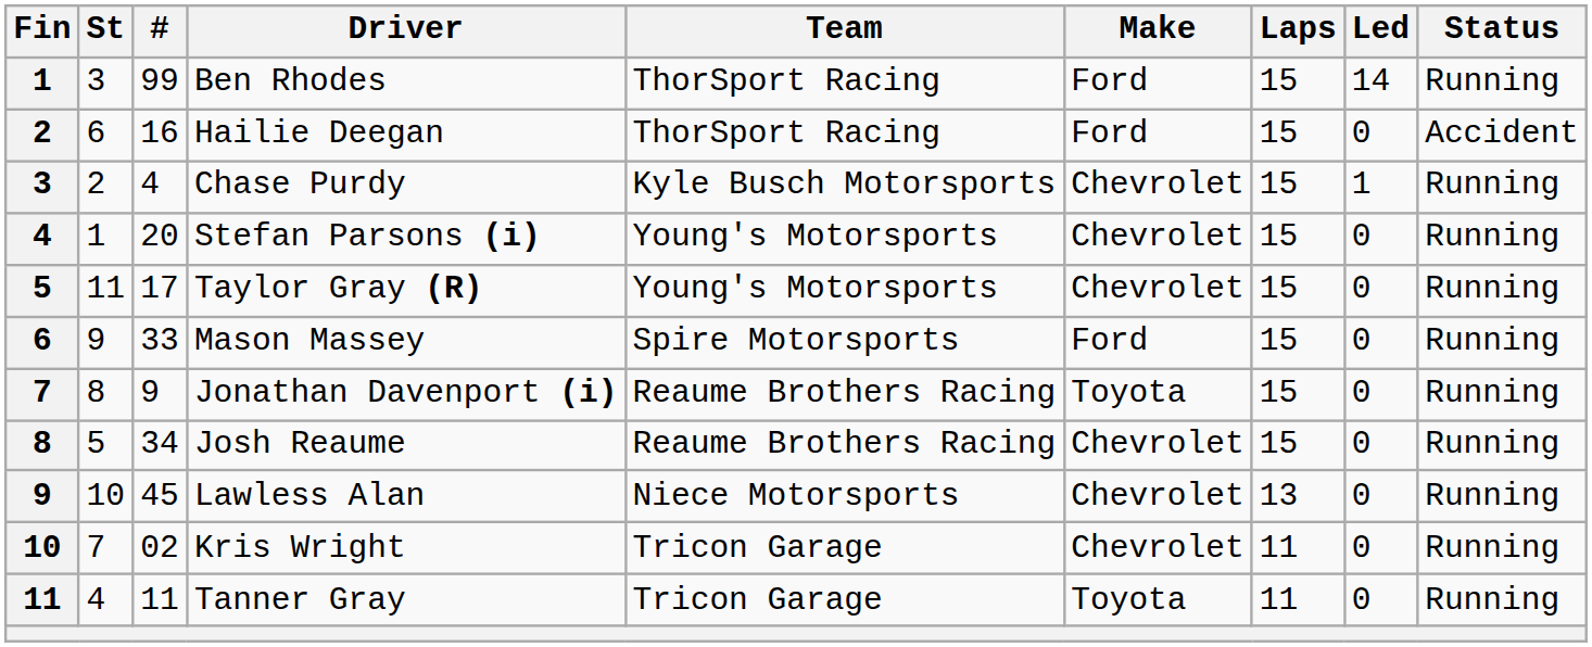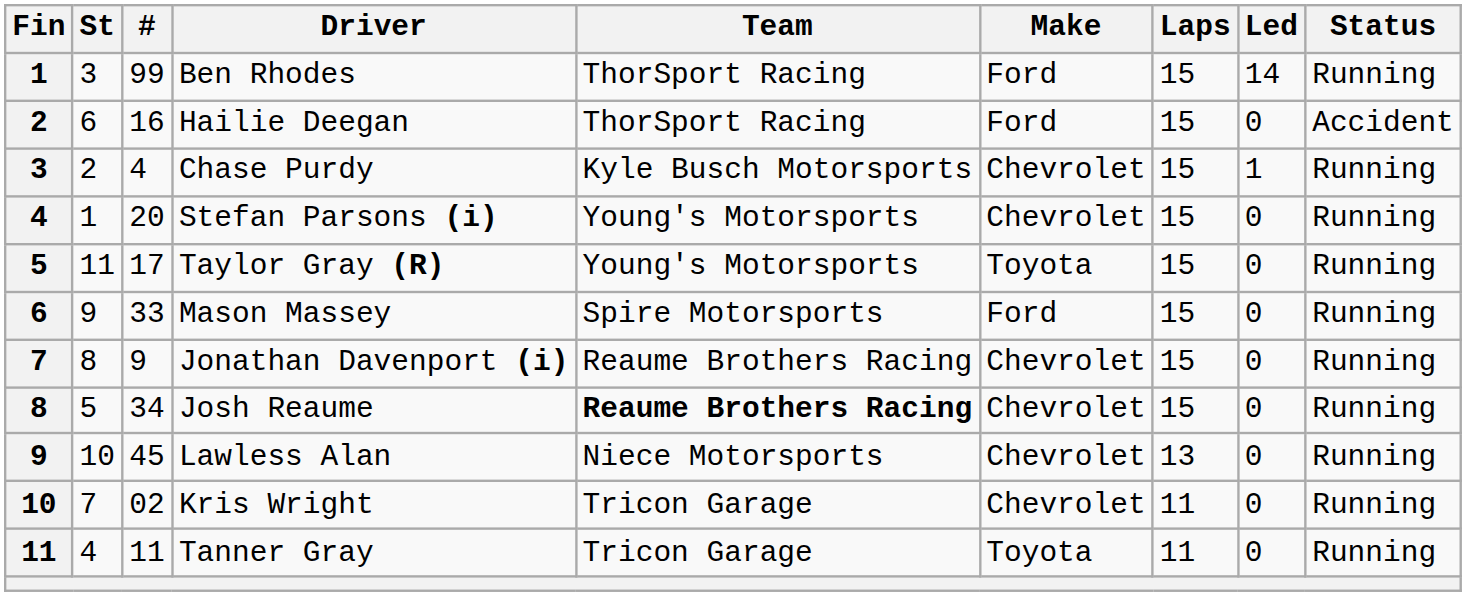 <table class="wikitable" style="font-size:95%">
 <tr>
 <th>Fin</th>
 <th>St</th>
 <th>#</th>
 <th>Driver</th>
 <th>Team</th>
 <th>Make</th>
 <th>Laps</th>
 <th>Led</th>
 <th>Status</th>
 </tr>
 <tr>
 <th>1</th>
 <td>3</td>
 <td>99</td>
 <td>Ben Rhodes</td>
 <td>ThorSport Racing</td>
 <td>Ford</td>
 <td>15</td>
 <td>14</td>
 <td>Running</td>
 </tr>
 <tr>
 <th>2</th>
 <td>6</td>
 <td>16</td>
 <td>Hailie Deegan</td>
 <td>ThorSport Racing</td>
 <td>Ford</td>
 <td>15</td>
 <td>0</td>
 <td>Accident</td>
 </tr>
 <tr>
 <th>3</th>
 <td>2</td>
 <td>4</td>
 <td>Chase Purdy</td>
 <td>Kyle Busch Motorsports</td>
 <td>Chevrolet</td>
 <td>15</td>
 <td>1</td>
 <td>Running</td>
 </tr>
 <tr>
 <th>4</th>
 <td>1</td>
 <td>20</td>
 <td>Stefan Parsons <strong>(i)</strong></td>
 <td>Young's Motorsports</td>
 <td>Chevrolet</td>
 <td>15</td>
 <td>0</td>
 <td>Running</td>
 </tr>
 <tr>
 <th>5</th>
 <td>11</td>
 <td>17</td>
 <td>Taylor Gray <strong>(R)</strong></td>
 <td>Young's Motorsports</td>
-<td>Chevrolet</td>
+<td>Toyota</td>
 <td>15</td>
 <td>0</td>
 <td>Running</td>
 </tr>
 <tr>
 <th>6</th>
 <td>9</td>
 <td>33</td>
 <td>Mason Massey</td>
 <td>Spire Motorsports</td>
 <td>Ford</td>
 <td>15</td>
 <td>0</td>
 <td>Running</td>
 </tr>
 <tr>
 <th>7</th>
 <td>8</td>
 <td>9</td>
 <td>Jonathan Davenport <strong>(i)</strong></td>
 <td>Reaume Brothers Racing</td>
-<td>Toyota</td>
+<td>Chevrolet</td>
 <td>15</td>
 <td>0</td>
 <td>Running</td>
 </tr>
 <tr>
 <th>8</th>
 <td>5</td>
 <td>34</td>
 <td>Josh Reaume</td>
-<td>Reaume Brothers Racing</td>
+<td><strong>Reaume Brothers Racing</strong></td>
 <td>Chevrolet</td>
 <td>15</td>
 <td>0</td>
 <td>Running</td>
 </tr>
 <tr>
 <th>9</th>
 <td>10</td>
 <td>45</td>
 <td>Lawless Alan</td>
 <td>Niece Motorsports</td>
 <td>Chevrolet</td>
 <td>13</td>
 <td>0</td>
 <td>Running</td>
 </tr>
 <tr>
 <th>10</th>
 <td>7</td>
 <td>02</td>
 <td>Kris Wright</td>
 <td>Tricon Garage</td>
 <td>Chevrolet</td>
 <td>11</td>
 <td>0</td>
 <td>Running</td>
 </tr>
 <tr>
 <th>11</th>
 <td>4</td>
 <td>11</td>
 <td>Tanner Gray</td>
 <td>Tricon Garage</td>
 <td>Toyota</td>
 <td>11</td>
 <td>0</td>
 <td>Running</td>
 </tr>
 <tr>
 <th colspan="9"></th>
 </tr>
 </table>
